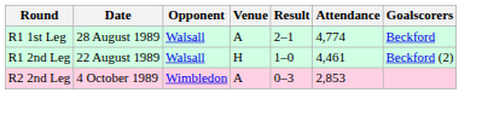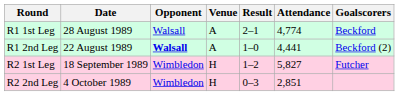 <table class="wikitable">
 <tr>
 <th>Round</th>
 <th>Date</th>
 <th>Opponent</th>
 <th>Venue</th>
 <th>Result</th>
 <th>Attendance</th>
 <th>Goalscorers</th>
 </tr>
 <tr style="background-color: #d0ffe3;">
 <td>R1 1st Leg</td>
 <td>28 August 1989</td>
 <td><a href='#'>Walsall</a></td>
 <td>A</td>
 <td>2–1</td>
 <td>4,774</td>
 <td><a href='#'>Beckford</a></td>
 </tr>
 <tr style="background-color: #d0ffe3;">
 <td>R1 2nd Leg</td>
 <td>22 August 1989</td>
-<td><a href='#'>Walsall</a></td>
+<td><strong><a href='#'>Walsall</a></strong></td>
+<td>A</td>
+<td>1–0</td>
+<td>4,441</td>
+<td><a href='#'>Beckford</a> (2)</td>
+</tr>
+<tr style="background-color: #ffd0e3;">
+<td>R2 1st Leg</td>
+<td>18 September 1989</td>
+<td><a href='#'>Wimbledon</a></td>
 <td>H</td>
-<td>1–0</td>
-<td>4,461</td>
-<td><a href='#'>Beckford</a> (2)</td>
+<td>1–2</td>
+<td>5,827</td>
+<td><a href='#'>Futcher</a></td>
 </tr>
 <tr style="background-color: #ffd0e3;">
 <td>R2 2nd Leg</td>
 <td>4 October 1989</td>
 <td><a href='#'>Wimbledon</a></td>
-<td>A</td>
+<td>H</td>
 <td>0–3</td>
-<td>2,853</td>
+<td>2,851</td>
 <td></td>
 </tr>
 </table>
